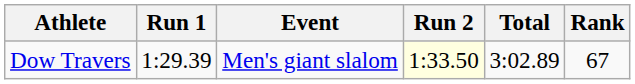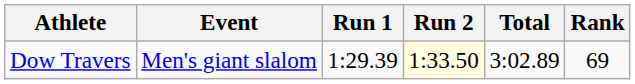 <table class="wikitable">
 <tr>
 <th>Athlete</th>
+<th>Event</th>
 <th>Run 1</th>
-<th>Event</th>
 <th>Run 2</th>
 <th>Total</th>
 <th>Rank</th>
 </tr>
 <tr>
 <td><a href='#'>Dow Travers</a></td>
+<td><a href='#'>Men's giant slalom</a></td>
 <td align="center">1:29.39</td>
-<td><a href='#'>Men's giant slalom</a></td>
 <td align="center" style="background: lightyellow;">1:33.50</td>
 <td align="center">3:02.89</td>
-<td align="center">67</td>
+<td align="center">69</td>
 </tr>
 </table>
